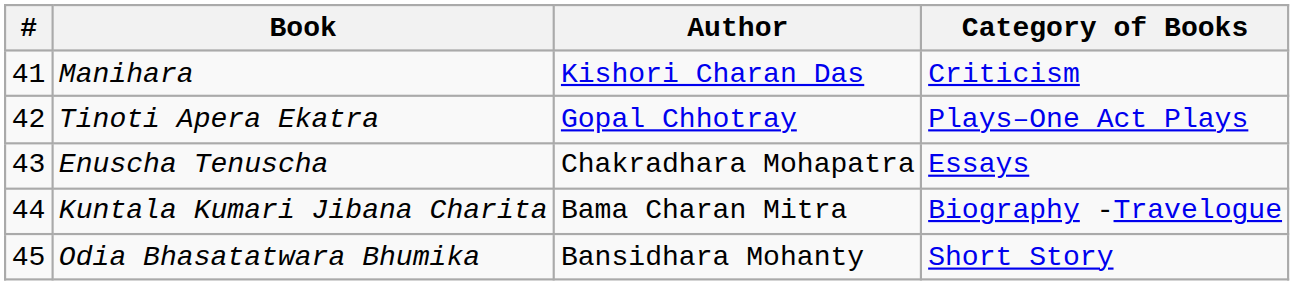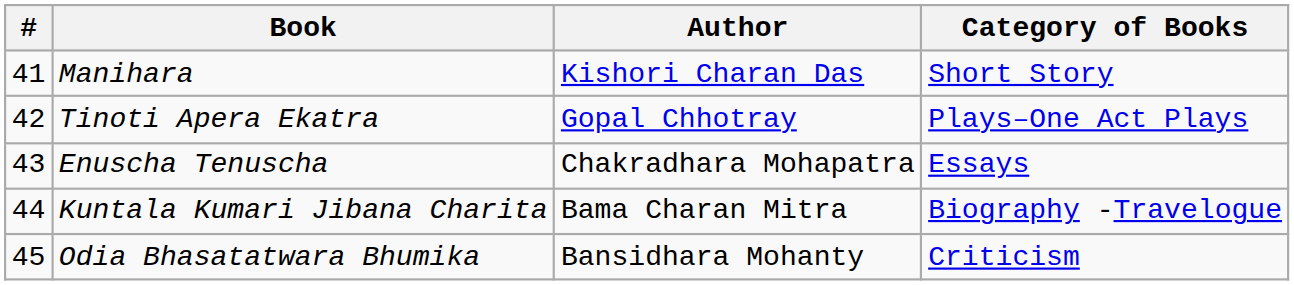 <table class="wikitable">
 <tr>
 <th>#</th>
 <th>Book</th>
 <th>Author</th>
 <th>Category of Books</th>
 </tr>
 <tr>
 <td>41</td>
 <td><em>Manihara</em></td>
 <td><a href='#'>Kishori Charan Das</a></td>
-<td><a href='#'>Criticism</a></td>
+<td><a href='#'>Short Story</a></td>
 </tr>
 <tr>
 <td>42</td>
 <td><em>Tinoti Apera Ekatra</em></td>
 <td><a href='#'>Gopal Chhotray</a></td>
 <td><a href='#'>Plays–One Act Plays</a></td>
 </tr>
 <tr>
 <td>43</td>
 <td><em>Enuscha Tenuscha</em></td>
 <td>Chakradhara Mohapatra</td>
 <td><a href='#'>Essays</a></td>
 </tr>
 <tr>
 <td>44</td>
 <td><em>Kuntala Kumari Jibana Charita</em></td>
 <td>Bama Charan Mitra</td>
 <td><a href='#'>Biography</a> -<a href='#'>Travelogue</a></td>
 </tr>
 <tr>
 <td>45</td>
 <td><em>Odia Bhasatatwara Bhumika</em></td>
 <td>Bansidhara Mohanty</td>
-<td><a href='#'>Short Story</a></td>
+<td><a href='#'>Criticism</a></td>
 </tr>
 </table>
